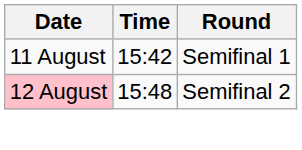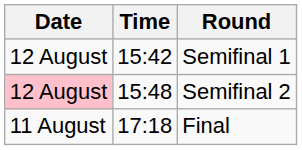 <table class="wikitable">
 <tr>
 <th>Date</th>
 <th>Time</th>
 <th>Round</th>
 </tr>
 <tr>
-<td>11 August</td>
+<td>12 August</td>
 <td>15:42</td>
 <td>Semifinal 1</td>
 </tr>
 <tr>
 <td style="background: pink;">12 August</td>
 <td>15:48</td>
 <td>Semifinal 2</td>
 </tr>
+<tr>
+<td>11 August</td>
+<td>17:18</td>
+<td>Final</td>
+</tr>
 </table>
